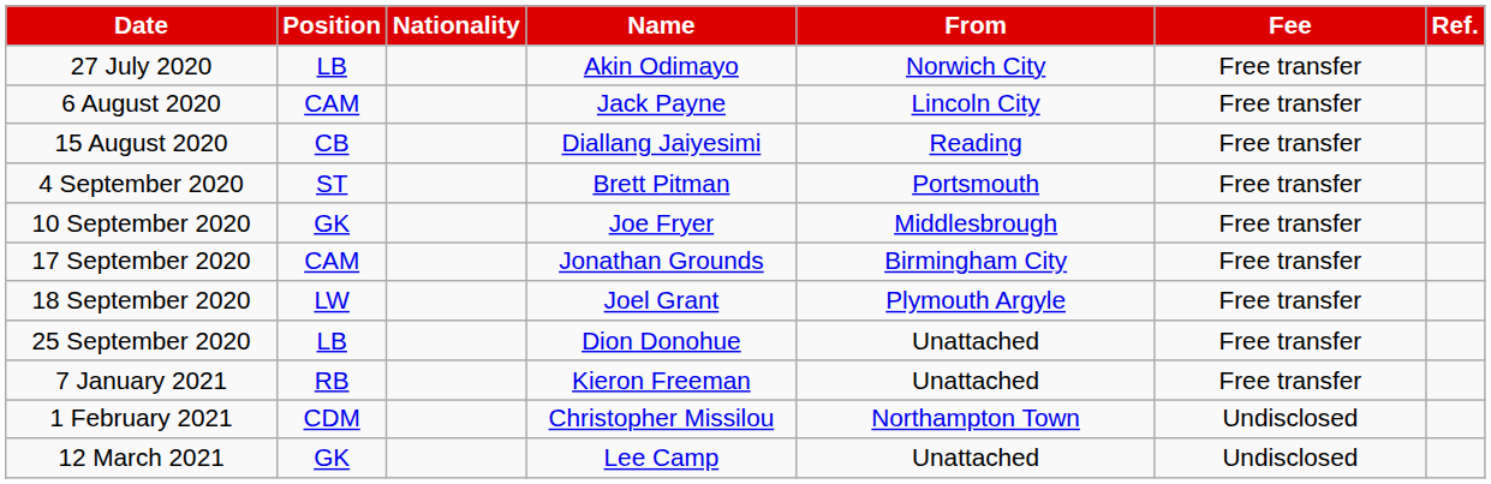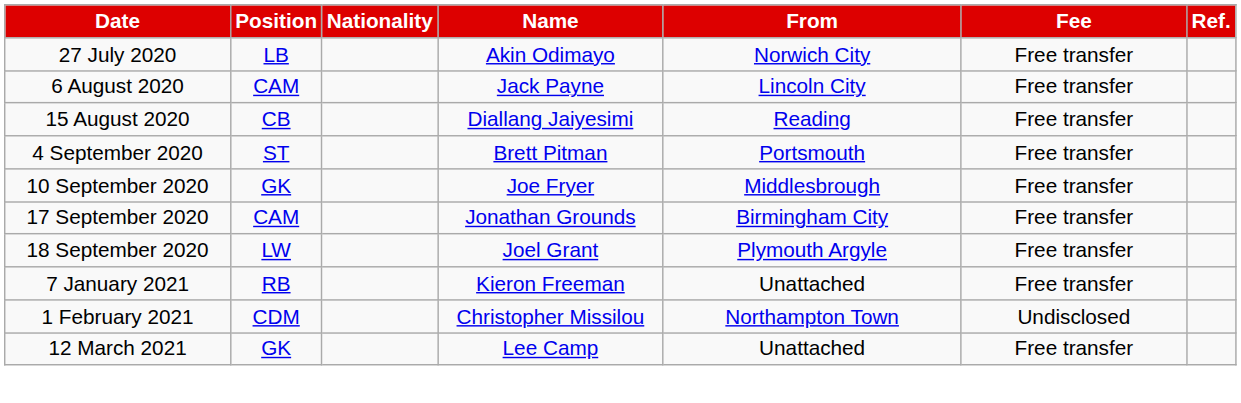 <table class="wikitable"  style="text-align:center; font-size:90%; ">
 <tr>
 <th style="background:#DD0000; color:#FFFFFF; width:150px;">Date</th>
 <th style="background:#DD0000; color:#FFFFFF; width:50px;">Position</th>
 <th style="background:#DD0000; color:#FFFFFF; width:50px;">Nationality</th>
 <th style="background:#DD0000; color:#FFFFFF; width:150px;">Name</th>
 <th style="background:#DD0000; color:#FFFFFF; width:200px;">From</th>
 <th style="background:#DD0000; color:#FFFFFF; width:150px;">Fee</th>
 <th style="background:#DD0000; color:#FFFFFF; width:25px;">Ref.</th>
 </tr>
 <tr>
 <td>27 July 2020</td>
 <td><a href='#'>LB</a></td>
 <td></td>
 <td><a href='#'>Akin Odimayo</a></td>
 <td> <a href='#'>Norwich City</a></td>
 <td>Free transfer</td>
 <td></td>
 </tr>
 <tr>
 <td>6 August 2020</td>
 <td><a href='#'>CAM</a></td>
 <td></td>
 <td><a href='#'>Jack Payne</a></td>
 <td> <a href='#'>Lincoln City</a></td>
 <td>Free transfer</td>
 <td></td>
 </tr>
 <tr>
 <td>15 August 2020</td>
 <td><a href='#'>CB</a></td>
 <td></td>
 <td><a href='#'>Diallang Jaiyesimi</a></td>
 <td> <a href='#'>Reading</a></td>
 <td>Free transfer</td>
 <td></td>
 </tr>
 <tr>
 <td>4 September 2020</td>
 <td><a href='#'>ST</a></td>
 <td></td>
 <td><a href='#'>Brett Pitman</a></td>
 <td> <a href='#'>Portsmouth</a></td>
 <td>Free transfer</td>
 <td></td>
 </tr>
 <tr>
 <td>10 September 2020</td>
 <td><a href='#'>GK</a></td>
 <td></td>
 <td><a href='#'>Joe Fryer</a></td>
 <td> <a href='#'>Middlesbrough</a></td>
 <td>Free transfer</td>
 <td></td>
 </tr>
 <tr>
 <td>17 September 2020</td>
 <td><a href='#'>CAM</a></td>
 <td></td>
 <td><a href='#'>Jonathan Grounds</a></td>
 <td> <a href='#'>Birmingham City</a></td>
 <td>Free transfer</td>
 <td></td>
 </tr>
 <tr>
 <td>18 September 2020</td>
 <td><a href='#'>LW</a></td>
 <td></td>
 <td><a href='#'>Joel Grant</a></td>
 <td> <a href='#'>Plymouth Argyle</a></td>
 <td>Free transfer</td>
 <td></td>
 </tr>
 <tr>
-<td>25 September 2020</td>
-<td><a href='#'>LB</a></td>
-<td></td>
-<td><a href='#'>Dion Donohue</a></td>
-<td> Unattached</td>
-<td>Free transfer</td>
-<td></td>
-</tr>
-<tr>
 <td>7 January 2021</td>
 <td><a href='#'>RB</a></td>
 <td></td>
 <td><a href='#'>Kieron Freeman</a></td>
 <td> Unattached</td>
 <td>Free transfer</td>
 <td></td>
 </tr>
 <tr>
 <td>1 February 2021</td>
 <td><a href='#'>CDM</a></td>
 <td></td>
 <td><a href='#'>Christopher Missilou</a></td>
 <td> <a href='#'>Northampton Town</a></td>
 <td>Undisclosed</td>
 <td></td>
 </tr>
 <tr>
 <td>12 March 2021</td>
 <td><a href='#'>GK</a></td>
 <td></td>
 <td><a href='#'>Lee Camp</a></td>
 <td> Unattached</td>
-<td>Undisclosed</td>
+<td>Free transfer</td>
 <td></td>
 </tr>
 </table>
